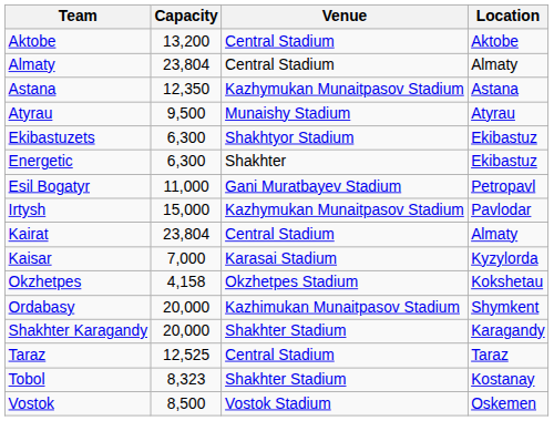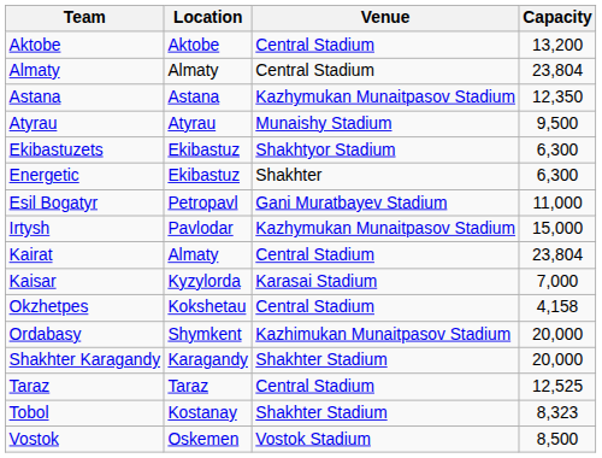 <table class="wikitable sortable" border="1">
 <tr>
 <th>Team</th>
+<th>Location</th>
+<th>Venue</th>
 <th>Capacity</th>
-<th>Venue</th>
-<th>Location</th>
 </tr>
 <tr>
 <td><a href='#'>Aktobe</a></td>
+<td><a href='#'>Aktobe</a></td>
+<td><a href='#'>Central Stadium</a></td>
 <td style="text-align:center;">13,200</td>
-<td><a href='#'>Central Stadium</a></td>
-<td><a href='#'>Aktobe</a></td>
 </tr>
 <tr>
 <td><a href='#'>Almaty</a></td>
+<td>Almaty</td>
+<td>Central Stadium</td>
 <td style="text-align:center;">23,804</td>
-<td>Central Stadium</td>
-<td>Almaty</td>
 </tr>
 <tr>
 <td><a href='#'>Astana</a></td>
+<td><a href='#'>Astana</a></td>
+<td><a href='#'>Kazhymukan Munaitpasov Stadium</a></td>
 <td style="text-align:center;">12,350</td>
-<td><a href='#'>Kazhymukan Munaitpasov Stadium</a></td>
-<td><a href='#'>Astana</a></td>
 </tr>
 <tr>
 <td><a href='#'>Atyrau</a></td>
+<td><a href='#'>Atyrau</a></td>
+<td><a href='#'>Munaishy Stadium</a></td>
 <td style="text-align:center;">9,500</td>
-<td><a href='#'>Munaishy Stadium</a></td>
-<td><a href='#'>Atyrau</a></td>
 </tr>
 <tr>
 <td><a href='#'>Ekibastuzets</a></td>
+<td><a href='#'>Ekibastuz</a></td>
+<td><a href='#'>Shakhtyor Stadium</a></td>
 <td style="text-align:center;">6,300</td>
-<td><a href='#'>Shakhtyor Stadium</a></td>
-<td><a href='#'>Ekibastuz</a></td>
 </tr>
 <tr>
 <td><a href='#'>Energetic</a></td>
+<td><a href='#'>Ekibastuz</a></td>
+<td>Shakhter</td>
 <td style="text-align:center;">6,300</td>
-<td>Shakhter</td>
-<td><a href='#'>Ekibastuz</a></td>
 </tr>
 <tr>
 <td><a href='#'>Esil Bogatyr</a></td>
+<td><a href='#'>Petropavl</a></td>
+<td><a href='#'>Gani Muratbayev Stadium</a></td>
 <td style="text-align:center;">11,000</td>
-<td><a href='#'>Gani Muratbayev Stadium</a></td>
-<td><a href='#'>Petropavl</a></td>
 </tr>
 <tr>
 <td><a href='#'>Irtysh</a></td>
+<td><a href='#'>Pavlodar</a></td>
+<td><a href='#'>Kazhymukan Munaitpasov Stadium</a></td>
 <td style="text-align:center;">15,000</td>
-<td><a href='#'>Kazhymukan Munaitpasov Stadium</a></td>
-<td><a href='#'>Pavlodar</a></td>
 </tr>
 <tr>
 <td><a href='#'>Kairat</a></td>
+<td><a href='#'>Almaty</a></td>
+<td><a href='#'>Central Stadium</a></td>
 <td style="text-align:center;">23,804</td>
-<td><a href='#'>Central Stadium</a></td>
-<td><a href='#'>Almaty</a></td>
 </tr>
 <tr>
 <td><a href='#'>Kaisar</a></td>
+<td><a href='#'>Kyzylorda</a></td>
+<td><a href='#'>Karasai Stadium</a></td>
 <td style="text-align:center;">7,000</td>
-<td><a href='#'>Karasai Stadium</a></td>
-<td><a href='#'>Kyzylorda</a></td>
 </tr>
 <tr>
 <td><a href='#'>Okzhetpes</a></td>
+<td><a href='#'>Kokshetau</a></td>
+<td><a href='#'>Central Stadium</a></td>
 <td style="text-align:center;">4,158</td>
-<td><a href='#'>Okzhetpes Stadium</a></td>
-<td><a href='#'>Kokshetau</a></td>
 </tr>
 <tr>
 <td><a href='#'>Ordabasy</a></td>
+<td><a href='#'>Shymkent</a></td>
+<td><a href='#'>Kazhimukan Munaitpasov Stadium</a></td>
 <td style="text-align:center;">20,000</td>
-<td><a href='#'>Kazhimukan Munaitpasov Stadium</a></td>
-<td><a href='#'>Shymkent</a></td>
 </tr>
 <tr>
 <td><a href='#'>Shakhter Karagandy</a></td>
+<td><a href='#'>Karagandy</a></td>
+<td><a href='#'>Shakhter Stadium</a></td>
 <td style="text-align:center;">20,000</td>
-<td><a href='#'>Shakhter Stadium</a></td>
-<td><a href='#'>Karagandy</a></td>
 </tr>
 <tr>
 <td><a href='#'>Taraz</a></td>
+<td><a href='#'>Taraz</a></td>
+<td><a href='#'>Central Stadium</a></td>
 <td style="text-align:center;">12,525</td>
-<td><a href='#'>Central Stadium</a></td>
-<td><a href='#'>Taraz</a></td>
 </tr>
 <tr>
 <td><a href='#'>Tobol</a></td>
+<td><a href='#'>Kostanay</a></td>
+<td><a href='#'>Shakhter Stadium</a></td>
 <td style="text-align:center;">8,323</td>
-<td><a href='#'>Shakhter Stadium</a></td>
-<td><a href='#'>Kostanay</a></td>
 </tr>
 <tr>
 <td><a href='#'>Vostok</a></td>
+<td><a href='#'>Oskemen</a></td>
+<td><a href='#'>Vostok Stadium</a></td>
 <td style="text-align:center;">8,500</td>
-<td><a href='#'>Vostok Stadium</a></td>
-<td><a href='#'>Oskemen</a></td>
 </tr>
 </table>
